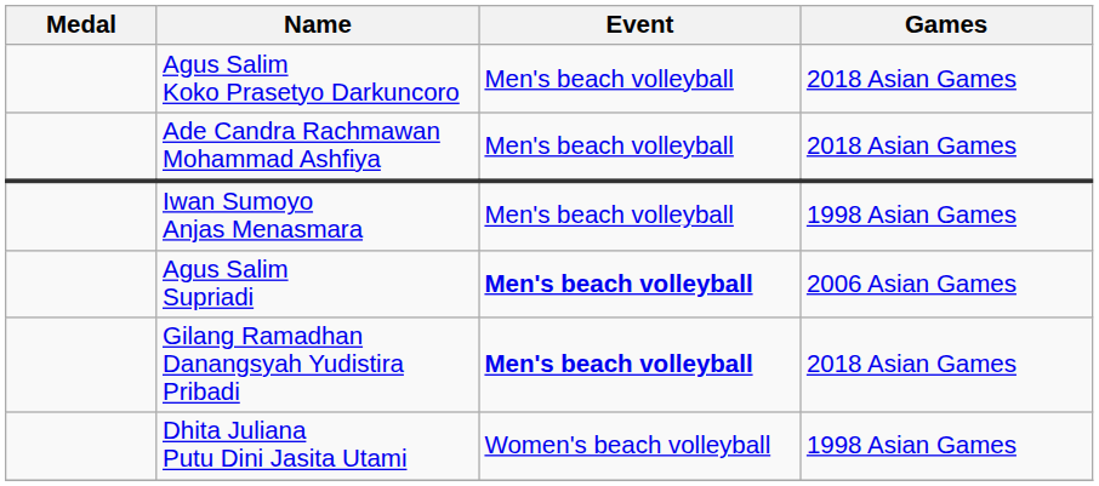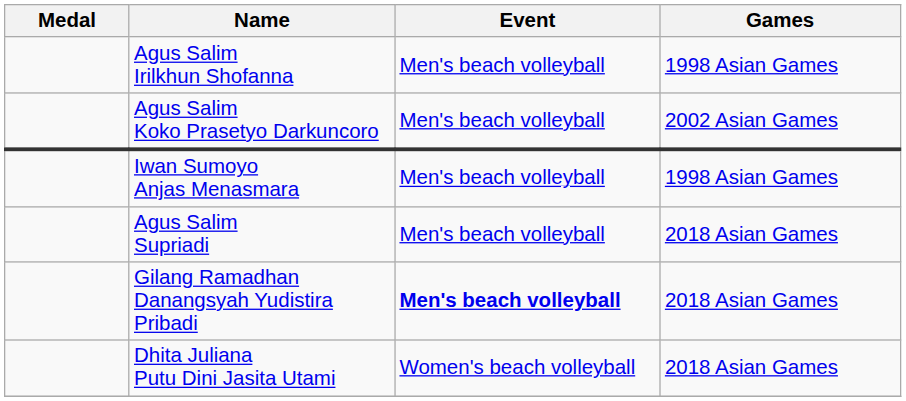 <table class="wikitable sortable" style="font-size:100%">
 <tr>
 <th width="90">Medal</th>
 <th width="200">Name</th>
 <th width="200">Event</th>
 <th width="180">Games</th>
 </tr>
 <tr>
 <td></td>
-<td><a href='#'>Agus Salim</a> <br> <a href='#'>Koko Prasetyo Darkuncoro</a></td>
+<td><a href='#'>Agus Salim</a> <br> <a href='#'>Irilkhun Shofanna</a></td>
 <td><a href='#'>Men's beach volleyball</a></td>
-<td><a href='#'>2018 Asian Games</a></td>
+<td><a href='#'>1998 Asian Games</a></td>
 </tr>
 <tr>
 <td></td>
-<td><a href='#'>Ade Candra Rachmawan</a> <br> <a href='#'>Mohammad Ashfiya</a></td>
+<td><a href='#'>Agus Salim</a> <br> <a href='#'>Koko Prasetyo Darkuncoro</a></td>
 <td><a href='#'>Men's beach volleyball</a></td>
-<td><a href='#'>2018 Asian Games</a></td>
+<td><a href='#'>2002 Asian Games</a></td>
 </tr>
 <tr style="border-top: 3px solid #333333;">
 <td></td>
 <td><a href='#'>Iwan Sumoyo</a> <br> <a href='#'>Anjas Menasmara</a></td>
 <td><a href='#'>Men's beach volleyball</a></td>
 <td><a href='#'>1998 Asian Games</a></td>
 </tr>
 <tr>
 <td></td>
 <td><a href='#'>Agus Salim</a> <br> <a href='#'>Supriadi</a></td>
-<td><strong><a href='#'>Men's beach volleyball</a></strong></td>
-<td><a href='#'>2006 Asian Games</a></td>
+<td><a href='#'>Men's beach volleyball</a></td>
+<td><a href='#'>2018 Asian Games</a></td>
 </tr>
 <tr>
 <td></td>
 <td><a href='#'>Gilang Ramadhan</a> <br> <a href='#'>Danangsyah Yudistira Pribadi</a></td>
 <td><strong><a href='#'>Men's beach volleyball</a></strong></td>
 <td><a href='#'>2018 Asian Games</a></td>
 </tr>
 <tr>
 <td></td>
 <td><a href='#'>Dhita Juliana</a> <br> <a href='#'>Putu Dini Jasita Utami</a></td>
 <td><a href='#'>Women's beach volleyball</a></td>
-<td><a href='#'>1998 Asian Games</a></td>
+<td><a href='#'>2018 Asian Games</a></td>
 </tr>
 <tr>
 </tr>
 </table>
